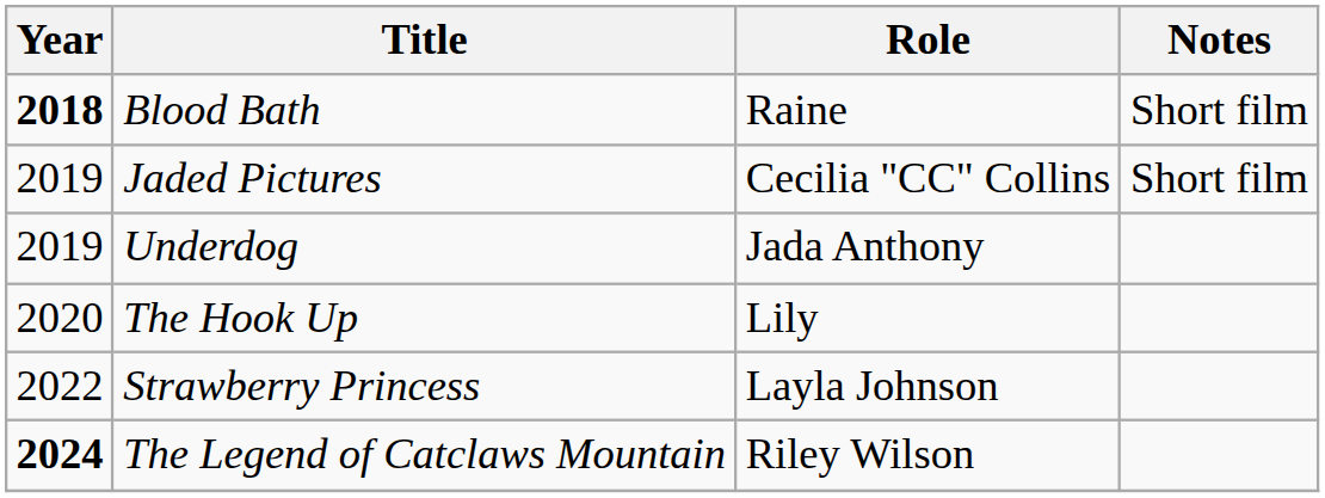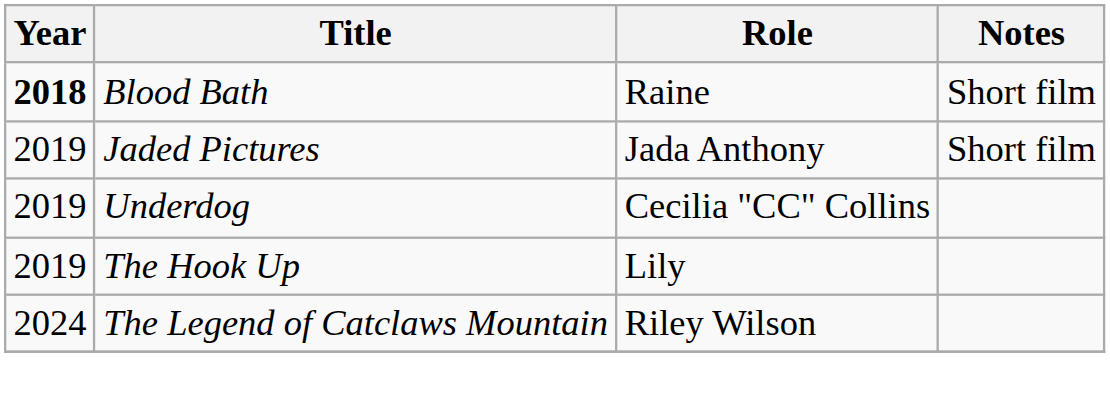 <table class="wikitable sortable">
 <tr>
 <th>Year</th>
 <th>Title</th>
 <th>Role</th>
 <th class="unsortable">Notes</th>
 </tr>
 <tr>
 <td><strong>2018</strong></td>
 <td><em>Blood Bath</em></td>
 <td>Raine</td>
 <td>Short film</td>
 </tr>
 <tr>
 <td>2019</td>
 <td><em>Jaded Pictures</em></td>
-<td>Cecilia "CC" Collins</td>
+<td>Jada Anthony</td>
 <td>Short film</td>
 </tr>
 <tr>
 <td>2019</td>
 <td><em>Underdog</em></td>
-<td>Jada Anthony</td>
+<td>Cecilia "CC" Collins</td>
 <td></td>
 </tr>
 <tr>
-<td>2020</td>
+<td>2019</td>
 <td><em>The Hook Up</em></td>
 <td>Lily</td>
 <td></td>
 </tr>
 <tr>
-<td>2022</td>
-<td><em>Strawberry Princess</em></td>
-<td>Layla Johnson</td>
-<td></td>
-</tr>
-<tr>
-<td><strong>2024</strong></td>
+<td>2024</td>
 <td><em>The Legend of Catclaws Mountain</em></td>
 <td>Riley Wilson</td>
 <td></td>
 </tr>
 <tr>
 </tr>
 </table>
